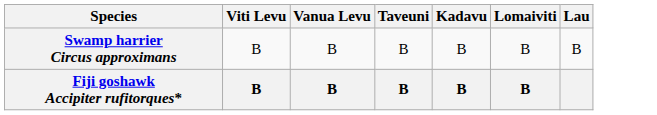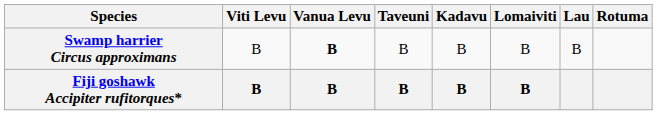 <table class="wikitable" style="text-align:center">
 <tr>
 <th width="225">Species</th>
 <th>Viti Levu</th>
 <th>Vanua Levu</th>
 <th>Taveuni</th>
 <th>Kadavu</th>
 <th>Lomaiviti</th>
 <th>Lau</th>
+<th>Rotuma</th>
 </tr>
 <tr>
 <th><a href='#'>Swamp harrier</a><br><em>Circus approximans</em></th>
 <td>B</td>
+<td><strong>B</strong></td>
 <td>B</td>
 <td>B</td>
 <td>B</td>
 <td>B</td>
-<td>B</td>
+<td></td>
 </tr>
 <tr>
 <th><a href='#'>Fiji goshawk</a><br><em>Accipiter rufitorques</em>*</th>
 <th>B</th>
 <th>B</th>
 <th>B</th>
 <th>B</th>
 <th>B</th>
 <th></th>
+<th></th>
 </tr>
 </table>
